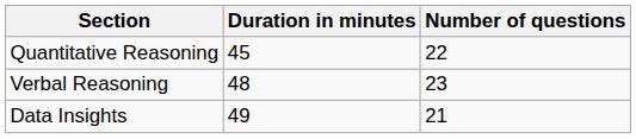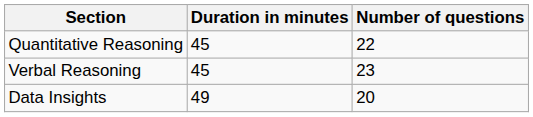 <table class="wikitable">
 <tr>
 <th>Section</th>
 <th>Duration in minutes</th>
 <th>Number of questions</th>
 </tr>
 <tr>
 <td>Quantitative Reasoning</td>
 <td>45</td>
 <td>22</td>
 </tr>
 <tr>
 <td>Verbal Reasoning</td>
-<td>48</td>
+<td>45</td>
 <td>23</td>
 </tr>
 <tr>
 <td>Data Insights</td>
 <td>49</td>
-<td>21</td>
+<td>20</td>
 </tr>
 </table>
